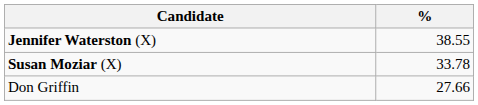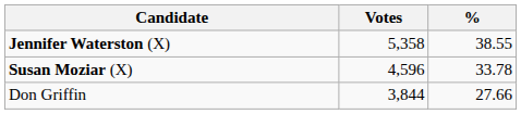 <table style="width:500px;" class="wikitable">
 <tr>
 <th align="center">Candidate</th>
+<th align="center">Votes</th>
 <th align="center">%</th>
 </tr>
 <tr>
 <td align="left"><strong>Jennifer Waterston</strong> (X)</td>
+<td align="right">5,358</td>
 <td align="right">38.55</td>
 </tr>
 <tr>
 <td align="left"><strong>Susan Moziar</strong> (X)</td>
+<td align="right">4,596</td>
 <td align="right">33.78</td>
 </tr>
 <tr>
 <td align="left">Don Griffin</td>
+<td align="right">3,844</td>
 <td align="right">27.66</td>
 </tr>
 </table>
